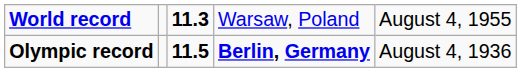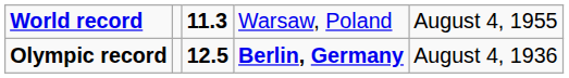 <table class="wikitable">
 <tr>
 <td><strong><a href='#'>World record</a></strong></td>
 <td></td>
 <td><strong>11.3</strong></td>
 <td><a href='#'>Warsaw</a>, <a href='#'>Poland</a></td>
 <td>August 4, 1955</td>
 </tr>
 <tr>
 <td><strong>Olympic record</strong></td>
 <td></td>
-<td><strong>11.5</strong></td>
+<td><strong>12.5</strong></td>
 <td><strong><a href='#'>Berlin</a>, <a href='#'>Germany</a></strong></td>
 <td>August 4, 1936</td>
 </tr>
 </table>
